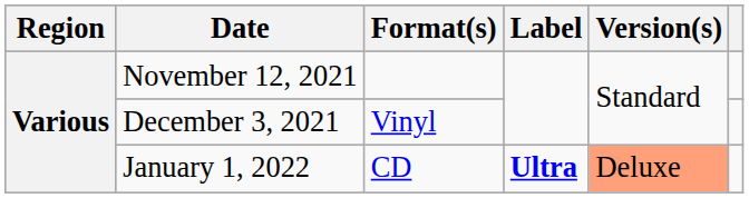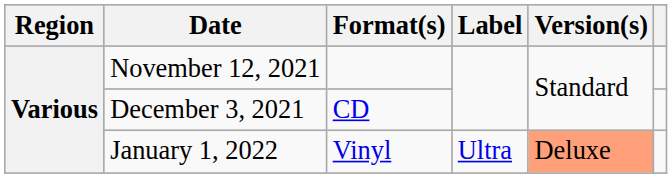 <table class="wikitable plainrowheaders">
 <tr>
 <th scope="col">Region</th>
 <th scope="col">Date</th>
 <th scope="col">Format(s)</th>
 <th scope="col">Label</th>
 <th scope="col">Version(s)</th>
 <th scope="col"></th>
 </tr>
 <tr>
 <th rowspan="3" scope="row">Various</th>
 <td>November 12, 2021</td>
 <td></td>
 <td rowspan="2"></td>
 <td rowspan="2">Standard</td>
 <td style="text-align:center;"></td>
 </tr>
 <tr>
 <td>December 3, 2021</td>
-<td><a href='#'>Vinyl</a></td>
+<td><a href='#'>CD</a></td>
 <td style="text-align:center;"></td>
 </tr>
 <tr>
 <td>January 1, 2022</td>
-<td><a href='#'>CD</a></td>
-<td><strong><a href='#'>Ultra</a></strong></td>
+<td><a href='#'>Vinyl</a></td>
+<td><a href='#'>Ultra</a></td>
 <td style="background: lightsalmon;">Deluxe</td>
 <td style="text-align:center;"></td>
 </tr>
 </table>
